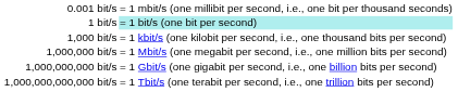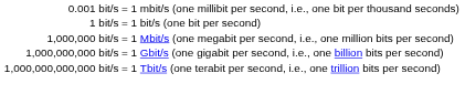 <table>
 <tr>
 <td align="right">0.001 bit/s</td>
 <td>= 1 mbit/s (one millibit per second, i.e., one bit per thousand seconds)</td>
 </tr>
 <tr>
 <td align="right">1 bit/s</td>
-<td style="background: paleturquoise;">= 1 bit/s (one bit per second)</td>
-</tr>
-<tr>
-<td align="right">1,000 bit/s</td>
-<td>= 1 <a href='#'>kbit/s</a> (one kilobit per second, i.e., one thousand bits per second)</td>
+<td>= 1 bit/s (one bit per second)</td>
 </tr>
 <tr>
 <td align="right">1,000,000 bit/s</td>
 <td>= 1 <a href='#'>Mbit/s</a> (one megabit per second, i.e., one million bits per second)</td>
 </tr>
 <tr>
 <td align="right">1,000,000,000 bit/s</td>
 <td>= 1 <a href='#'>Gbit/s</a> (one gigabit per second, i.e., one <a href='#'>billion</a> bits per second)</td>
 </tr>
 <tr>
 <td align="right">1,000,000,000,000 bit/s</td>
 <td>= 1 <a href='#'>Tbit/s</a> (one terabit per second, i.e., one <a href='#'>trillion</a> bits per second)</td>
 </tr>
 </table>
